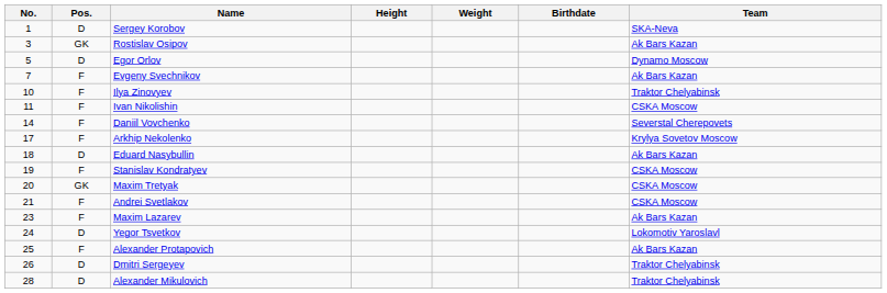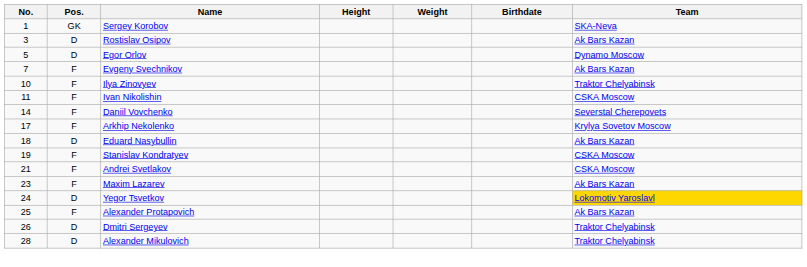 <table width="80%" class="wikitable sortable" style="font-size: 90%; text-align: center;">
 <tr>
 <th>No.</th>
 <th>Pos.</th>
 <th>Name</th>
 <th>Height</th>
 <th>Weight</th>
 <th>Birthdate</th>
 <th>Team</th>
 </tr>
 <tr>
 <td>1</td>
-<td>D</td>
+<td>GK</td>
 <td align=left><a href='#'>Sergey Korobov</a></td>
 <td></td>
 <td></td>
 <td></td>
 <td style="text-align:left;"> <a href='#'>SKA-Neva</a></td>
 </tr>
 <tr>
 <td>3</td>
-<td>GK</td>
+<td>D</td>
 <td align=left><a href='#'>Rostislav Osipov</a></td>
 <td></td>
 <td></td>
 <td></td>
 <td style="text-align:left;"> <a href='#'>Ak Bars Kazan</a></td>
 </tr>
 <tr>
 <td>5</td>
 <td>D</td>
 <td align=left><a href='#'>Egor Orlov</a></td>
 <td></td>
 <td></td>
 <td></td>
 <td style="text-align:left;"> <a href='#'>Dynamo Moscow</a></td>
 </tr>
 <tr>
 <td>7</td>
 <td>F</td>
 <td align=left><a href='#'>Evgeny Svechnikov</a></td>
 <td></td>
 <td></td>
 <td></td>
 <td style="text-align:left;"> <a href='#'>Ak Bars Kazan</a></td>
 </tr>
 <tr>
 <td>10</td>
 <td>F</td>
 <td align=left><a href='#'>Ilya Zinovyev</a></td>
 <td></td>
 <td></td>
 <td></td>
 <td style="text-align:left;"> <a href='#'>Traktor Chelyabinsk</a></td>
 </tr>
 <tr>
 <td>11</td>
 <td>F</td>
 <td align=left><a href='#'>Ivan Nikolishin</a></td>
 <td></td>
 <td></td>
 <td></td>
 <td style="text-align:left;"> <a href='#'>CSKA Moscow</a></td>
 </tr>
 <tr>
 <td>14</td>
 <td>F</td>
 <td align=left><a href='#'>Daniil Vovchenko</a></td>
 <td></td>
 <td></td>
 <td></td>
 <td style="text-align:left;"> <a href='#'>Severstal Cherepovets</a></td>
 </tr>
 <tr>
 <td>17</td>
 <td>F</td>
 <td align=left><a href='#'>Arkhip Nekolenko</a></td>
 <td></td>
 <td></td>
 <td></td>
 <td style="text-align:left;"> <a href='#'>Krylya Sovetov Moscow</a></td>
 </tr>
 <tr>
 <td>18</td>
 <td>D</td>
 <td align=left><a href='#'>Eduard Nasybullin</a></td>
 <td></td>
 <td></td>
 <td></td>
 <td style="text-align:left;"> <a href='#'>Ak Bars Kazan</a></td>
 </tr>
 <tr>
 <td>19</td>
 <td>F</td>
 <td align=left><a href='#'>Stanislav Kondratyev</a></td>
 <td></td>
 <td></td>
 <td></td>
 <td style="text-align:left;"> <a href='#'>CSKA Moscow</a></td>
 </tr>
 <tr>
-<td>20</td>
-<td>GK</td>
-<td align=left><a href='#'>Maxim Tretyak</a></td>
-<td></td>
-<td></td>
-<td></td>
-<td style="text-align:left;"> <a href='#'>CSKA Moscow</a></td>
-</tr>
-<tr>
 <td>21</td>
 <td>F</td>
 <td align=left><a href='#'>Andrei Svetlakov</a></td>
 <td></td>
 <td></td>
 <td></td>
 <td style="text-align:left;"> <a href='#'>CSKA Moscow</a></td>
 </tr>
 <tr>
 <td>23</td>
 <td>F</td>
 <td align=left><a href='#'>Maxim Lazarev</a></td>
 <td></td>
 <td></td>
 <td></td>
 <td style="text-align:left;"> <a href='#'>Ak Bars Kazan</a></td>
 </tr>
 <tr>
 <td>24</td>
 <td>D</td>
 <td align=left><a href='#'>Yegor Tsvetkov</a></td>
 <td></td>
 <td></td>
 <td></td>
-<td style="text-align:left;"> <a href='#'>Lokomotiv Yaroslavl</a></td>
+<td style="background: gold; text-align:left;"> <a href='#'>Lokomotiv Yaroslavl</a></td>
 </tr>
 <tr>
 <td>25</td>
 <td>F</td>
 <td align=left><a href='#'>Alexander Protapovich</a></td>
 <td></td>
 <td></td>
 <td></td>
 <td style="text-align:left;"> <a href='#'>Ak Bars Kazan</a></td>
 </tr>
 <tr>
 <td>26</td>
 <td>D</td>
 <td align=left><a href='#'>Dmitri Sergeyev</a></td>
 <td></td>
 <td></td>
 <td></td>
 <td style="text-align:left;"> <a href='#'>Traktor Chelyabinsk</a></td>
 </tr>
 <tr>
 <td>28</td>
 <td>D</td>
 <td align=left><a href='#'>Alexander Mikulovich</a></td>
 <td></td>
 <td></td>
 <td></td>
 <td style="text-align:left;"> <a href='#'>Traktor Chelyabinsk</a></td>
 </tr>
 </table>
